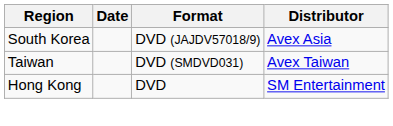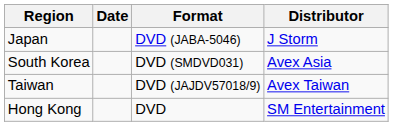 <table class="wikitable">
 <tr>
 <th>Region</th>
 <th>Date</th>
 <th>Format</th>
 <th>Distributor</th>
 </tr>
 <tr>
+<td>Japan</td>
+<td></td>
+<td><a href='#'>DVD</a> <small>(JABA-5046)</small></td>
+<td><a href='#'>J Storm</a></td>
+</tr>
+<tr>
 <td>South Korea</td>
 <td></td>
-<td>DVD <small>(JAJDV57018/9)</small></td>
+<td>DVD <small>(SMDVD031)</small></td>
 <td><a href='#'>Avex Asia</a></td>
 </tr>
 <tr>
 <td>Taiwan</td>
 <td></td>
-<td>DVD <small>(SMDVD031)</small></td>
+<td>DVD <small>(JAJDV57018/9)</small></td>
 <td><a href='#'>Avex Taiwan</a></td>
 </tr>
 <tr>
 <td>Hong Kong</td>
 <td></td>
 <td>DVD</td>
 <td><a href='#'>SM Entertainment</a></td>
 </tr>
 </table>
